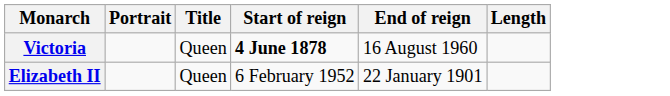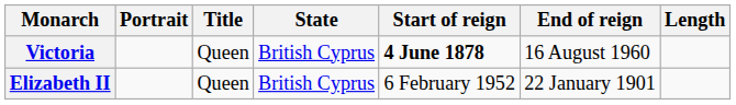 <table class="wikitable sortable">
 <tr>
 <th>Monarch</th>
 <th>Portrait</th>
 <th>Title</th>
+<th>State</th>
 <th>Start of reign</th>
 <th>End of reign</th>
 <th>Length</th>
 </tr>
 <tr>
 <th><a href='#'>Victoria</a></th>
 <td></td>
 <td>Queen</td>
+<td><a href='#'>British Cyprus</a></td>
 <td><strong>4 June 1878</strong></td>
 <td>16 August 1960</td>
 <td></td>
 </tr>
 <tr>
 <th><a href='#'>Elizabeth II</a></th>
 <td></td>
 <td>Queen</td>
+<td><a href='#'>British Cyprus</a></td>
 <td>6 February 1952</td>
 <td>22 January 1901</td>
 <td></td>
 </tr>
 </table>
